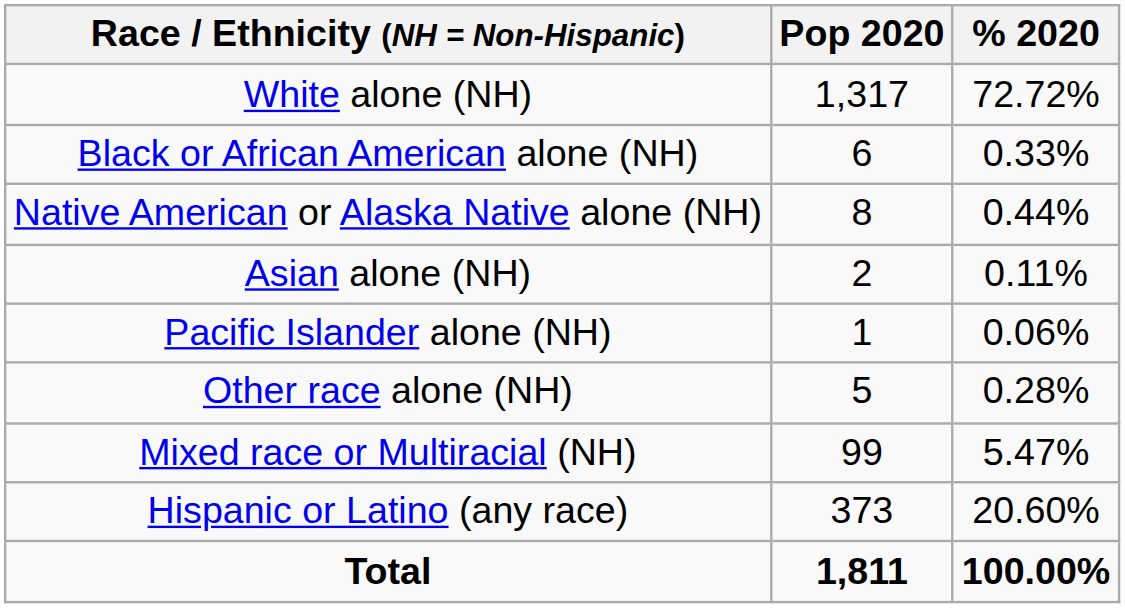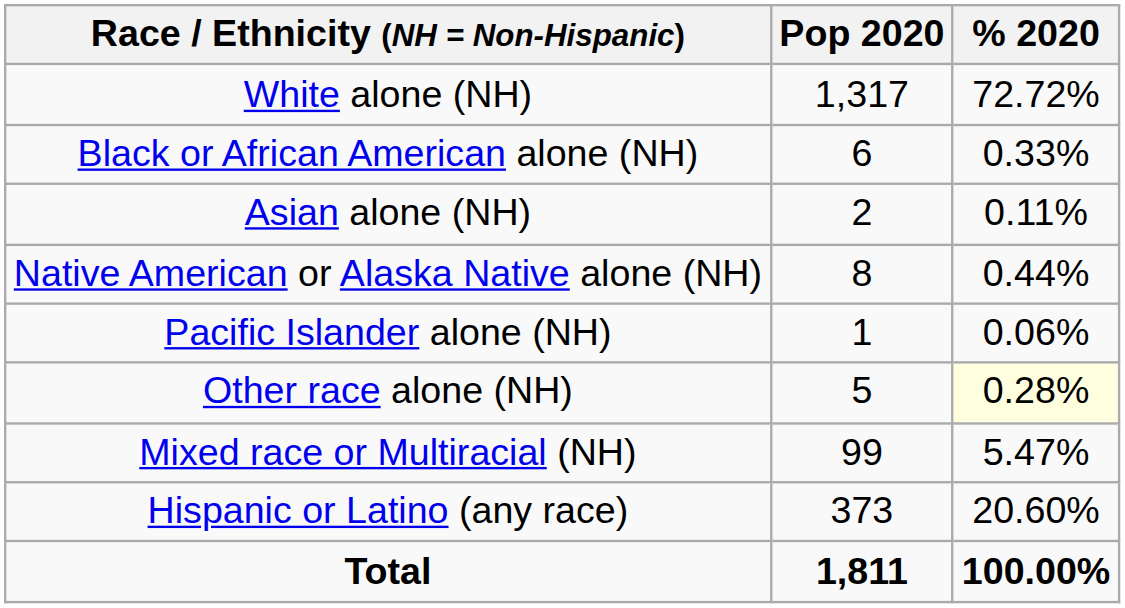 <table class="wikitable" style="text-align:center;">
 <tr>
 <th>Race / Ethnicity <small>(<em>NH = Non-Hispanic</em>)</small></th>
 <th>Pop 2020</th>
 <th>% 2020</th>
 </tr>
 <tr>
 <td><a href='#'>White</a> alone (NH)</td>
 <td>1,317</td>
 <td>72.72%</td>
 </tr>
 <tr>
 <td><a href='#'>Black or African American</a> alone (NH)</td>
 <td>6</td>
 <td>0.33%</td>
 </tr>
 <tr>
+<td><a href='#'>Asian</a> alone (NH)</td>
+<td>2</td>
+<td>0.11%</td>
+</tr>
+<tr>
 <td><a href='#'>Native American</a> or <a href='#'>Alaska Native</a> alone (NH)</td>
 <td>8</td>
 <td>0.44%</td>
-</tr>
-<tr>
-<td><a href='#'>Asian</a> alone (NH)</td>
-<td>2</td>
-<td>0.11%</td>
 </tr>
 <tr>
 <td><a href='#'>Pacific Islander</a> alone (NH)</td>
 <td>1</td>
 <td>0.06%</td>
 </tr>
 <tr>
 <td><a href='#'>Other race</a> alone (NH)</td>
 <td>5</td>
-<td>0.28%</td>
+<td style="background: lightyellow;">0.28%</td>
 </tr>
 <tr>
 <td><a href='#'>Mixed race or Multiracial</a> (NH)</td>
 <td>99</td>
 <td>5.47%</td>
 </tr>
 <tr>
 <td><a href='#'>Hispanic or Latino</a> (any race)</td>
 <td>373</td>
 <td>20.60%</td>
 </tr>
 <tr>
 <td><strong>Total</strong></td>
 <td><strong>1,811</strong></td>
 <td><strong>100.00%</strong></td>
 </tr>
 </table>
